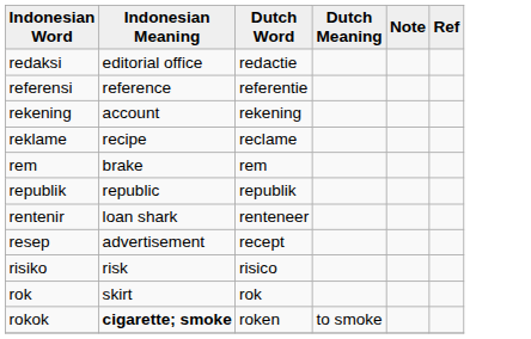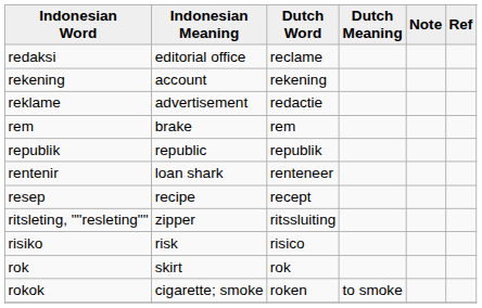 <table class="wikitable">
 <tr>
 <th style="background:#efefef;">Indonesian <br>Word</th>
 <th style="background:#efefef;">Indonesian <br>Meaning</th>
 <th style="background:#efefef;">Dutch <br>Word</th>
 <th style="background:#efefef;">Dutch <br>Meaning</th>
 <th style="background:#efefef;">Note</th>
 <th style="background:#efefef;">Ref</th>
 </tr>
 <tr>
 <td>redaksi</td>
 <td>editorial office</td>
-<td>redactie</td>
-<td></td>
-<td></td>
-<td></td>
-</tr>
-<tr>
-<td>referensi</td>
-<td>reference</td>
-<td>referentie</td>
+<td>reclame</td>
 <td></td>
 <td></td>
 <td></td>
 </tr>
 <tr>
 <td>rekening</td>
 <td>account</td>
 <td>rekening</td>
 <td></td>
 <td></td>
 <td></td>
 </tr>
 <tr>
 <td>reklame</td>
-<td>recipe</td>
-<td>reclame</td>
+<td>advertisement</td>
+<td>redactie</td>
 <td></td>
 <td></td>
 <td></td>
 </tr>
 <tr>
 <td>rem</td>
 <td>brake</td>
 <td>rem</td>
 <td></td>
 <td></td>
 <td></td>
 </tr>
 <tr>
 <td>republik</td>
 <td>republic</td>
 <td>republik</td>
 <td></td>
 <td></td>
 <td></td>
 </tr>
 <tr>
 <td>rentenir</td>
 <td>loan shark</td>
 <td>renteneer</td>
 <td></td>
 <td></td>
 <td></td>
 </tr>
 <tr>
 <td>resep</td>
-<td>advertisement</td>
+<td>recipe</td>
 <td>recept</td>
+<td></td>
+<td></td>
+<td></td>
+</tr>
+<tr>
+<td>ritsleting, ""resleting""</td>
+<td>zipper</td>
+<td>ritssluiting</td>
 <td></td>
 <td></td>
 <td></td>
 </tr>
 <tr>
 <td>risiko</td>
 <td>risk</td>
 <td>risico</td>
 <td></td>
 <td></td>
 <td></td>
 </tr>
 <tr>
 <td>rok</td>
 <td>skirt</td>
 <td>rok</td>
 <td></td>
 <td></td>
 <td></td>
 </tr>
 <tr>
 <td>rokok</td>
-<td><strong>cigarette; smoke</strong></td>
+<td>cigarette; smoke</td>
 <td>roken</td>
 <td>to smoke</td>
 <td></td>
 <td></td>
 </tr>
 <tr>
 </tr>
 </table>
